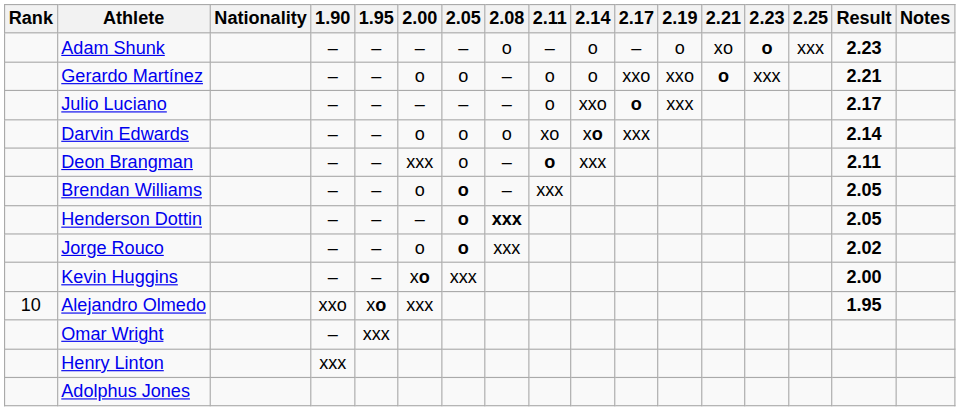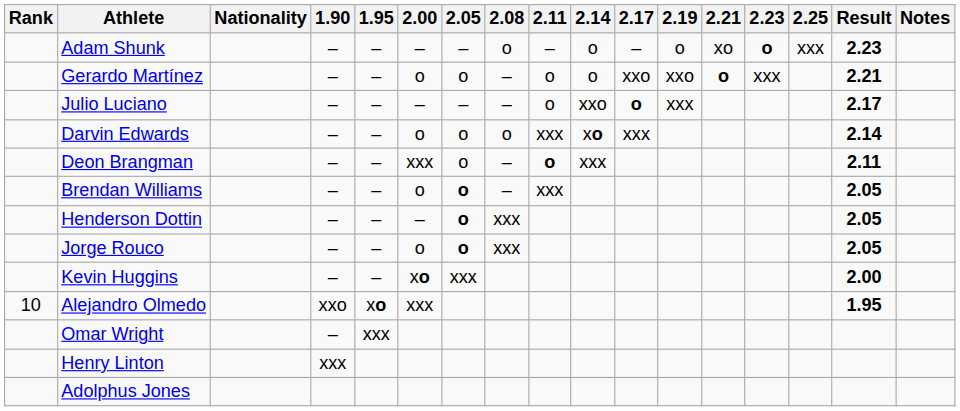 <table class="wikitable sortable" style="text-align:center">
 <tr>
 <th>Rank</th>
 <th>Athlete</th>
 <th>Nationality</th>
 <th>1.90</th>
 <th>1.95</th>
 <th>2.00</th>
 <th>2.05</th>
 <th>2.08</th>
 <th>2.11</th>
 <th>2.14</th>
 <th>2.17</th>
 <th>2.19</th>
 <th>2.21</th>
 <th>2.23</th>
 <th>2.25</th>
 <th>Result</th>
 <th>Notes</th>
 </tr>
 <tr>
 <td></td>
 <td align="left"><a href='#'>Adam Shunk</a></td>
 <td align=left></td>
 <td>–</td>
 <td>–</td>
 <td>–</td>
 <td>–</td>
 <td>o</td>
 <td>–</td>
 <td>o</td>
 <td>–</td>
 <td>o</td>
 <td>xo</td>
 <td><strong>o</strong></td>
 <td>xxx</td>
 <td><strong>2.23</strong></td>
 <td></td>
 </tr>
 <tr>
 <td></td>
 <td align="left"><a href='#'>Gerardo Martínez</a></td>
 <td align=left></td>
 <td>–</td>
 <td>–</td>
 <td>o</td>
 <td>o</td>
 <td>–</td>
 <td>o</td>
 <td>o</td>
 <td>xxo</td>
 <td>xxo</td>
 <td><strong>o</strong></td>
 <td>xxx</td>
 <td></td>
 <td><strong>2.21</strong></td>
 <td></td>
 </tr>
 <tr>
 <td></td>
 <td align="left"><a href='#'>Julio Luciano</a></td>
 <td align=left></td>
 <td>–</td>
 <td>–</td>
 <td>–</td>
 <td>–</td>
 <td>–</td>
 <td>o</td>
 <td>xxo</td>
 <td><strong>o</strong></td>
 <td>xxx</td>
 <td></td>
 <td></td>
 <td></td>
 <td><strong>2.17</strong></td>
 <td></td>
 </tr>
 <tr>
 <td></td>
 <td align="left"><a href='#'>Darvin Edwards</a></td>
 <td align=left></td>
 <td>–</td>
 <td>–</td>
 <td>o</td>
 <td>o</td>
 <td>o</td>
-<td>xo</td>
+<td>xxx</td>
 <td>x<strong>o</strong></td>
 <td>xxx</td>
 <td></td>
 <td></td>
 <td></td>
 <td></td>
 <td><strong>2.14</strong></td>
 <td></td>
 </tr>
 <tr>
 <td></td>
 <td align="left"><a href='#'>Deon Brangman</a></td>
 <td align=left></td>
 <td>–</td>
 <td>–</td>
 <td>xxx</td>
 <td>o</td>
 <td>–</td>
 <td><strong>o</strong></td>
 <td>xxx</td>
 <td></td>
 <td></td>
 <td></td>
 <td></td>
 <td></td>
 <td><strong>2.11</strong></td>
 <td></td>
 </tr>
 <tr>
 <td></td>
 <td align="left"><a href='#'>Brendan Williams</a></td>
 <td align=left></td>
 <td>–</td>
 <td>–</td>
 <td>o</td>
 <td><strong>o</strong></td>
 <td>–</td>
 <td>xxx</td>
 <td></td>
 <td></td>
 <td></td>
 <td></td>
 <td></td>
 <td></td>
 <td><strong>2.05</strong></td>
 <td></td>
 </tr>
 <tr>
 <td></td>
 <td align="left"><a href='#'>Henderson Dottin</a></td>
 <td align=left></td>
 <td>–</td>
 <td>–</td>
 <td>–</td>
 <td><strong>o</strong></td>
-<td><strong>xxx</strong></td>
+<td>xxx</td>
 <td></td>
 <td></td>
 <td></td>
 <td></td>
 <td></td>
 <td></td>
 <td></td>
 <td><strong>2.05</strong></td>
 <td></td>
 </tr>
 <tr>
 <td></td>
 <td align="left"><a href='#'>Jorge Rouco</a></td>
 <td align=left></td>
 <td>–</td>
 <td>–</td>
 <td>o</td>
 <td><strong>o</strong></td>
 <td>xxx</td>
 <td></td>
 <td></td>
 <td></td>
 <td></td>
 <td></td>
 <td></td>
 <td></td>
-<td><strong>2.02</strong></td>
+<td><strong>2.05</strong></td>
 <td></td>
 </tr>
 <tr>
 <td></td>
 <td align="left"><a href='#'>Kevin Huggins</a></td>
 <td align=left></td>
 <td>–</td>
 <td>–</td>
 <td>x<strong>o</strong></td>
 <td>xxx</td>
 <td></td>
 <td></td>
 <td></td>
 <td></td>
 <td></td>
 <td></td>
 <td></td>
 <td></td>
 <td><strong>2.00</strong></td>
 <td></td>
 </tr>
 <tr>
 <td>10</td>
 <td align="left"><a href='#'>Alejandro Olmedo</a></td>
 <td align=left></td>
 <td>xxo</td>
 <td>x<strong>o</strong></td>
 <td>xxx</td>
 <td></td>
 <td></td>
 <td></td>
 <td></td>
 <td></td>
 <td></td>
 <td></td>
 <td></td>
 <td></td>
 <td><strong>1.95</strong></td>
 <td></td>
 </tr>
 <tr>
 <td></td>
 <td align="left"><a href='#'>Omar Wright</a></td>
 <td align=left></td>
 <td>–</td>
 <td>xxx</td>
 <td></td>
 <td></td>
 <td></td>
 <td></td>
 <td></td>
 <td></td>
 <td></td>
 <td></td>
 <td></td>
 <td></td>
 <td><strong></strong></td>
 <td></td>
 </tr>
 <tr>
 <td></td>
 <td align="left"><a href='#'>Henry Linton</a></td>
 <td align=left></td>
 <td>xxx</td>
 <td></td>
 <td></td>
 <td></td>
 <td></td>
 <td></td>
 <td></td>
 <td></td>
 <td></td>
 <td></td>
 <td></td>
 <td></td>
 <td><strong></strong></td>
 <td></td>
 </tr>
 <tr>
 <td></td>
 <td align="left"><a href='#'>Adolphus Jones</a></td>
 <td align=left></td>
 <td></td>
 <td></td>
 <td></td>
 <td></td>
 <td></td>
 <td></td>
 <td></td>
 <td></td>
 <td></td>
 <td></td>
 <td></td>
 <td></td>
 <td><strong></strong></td>
 <td></td>
 </tr>
 </table>
